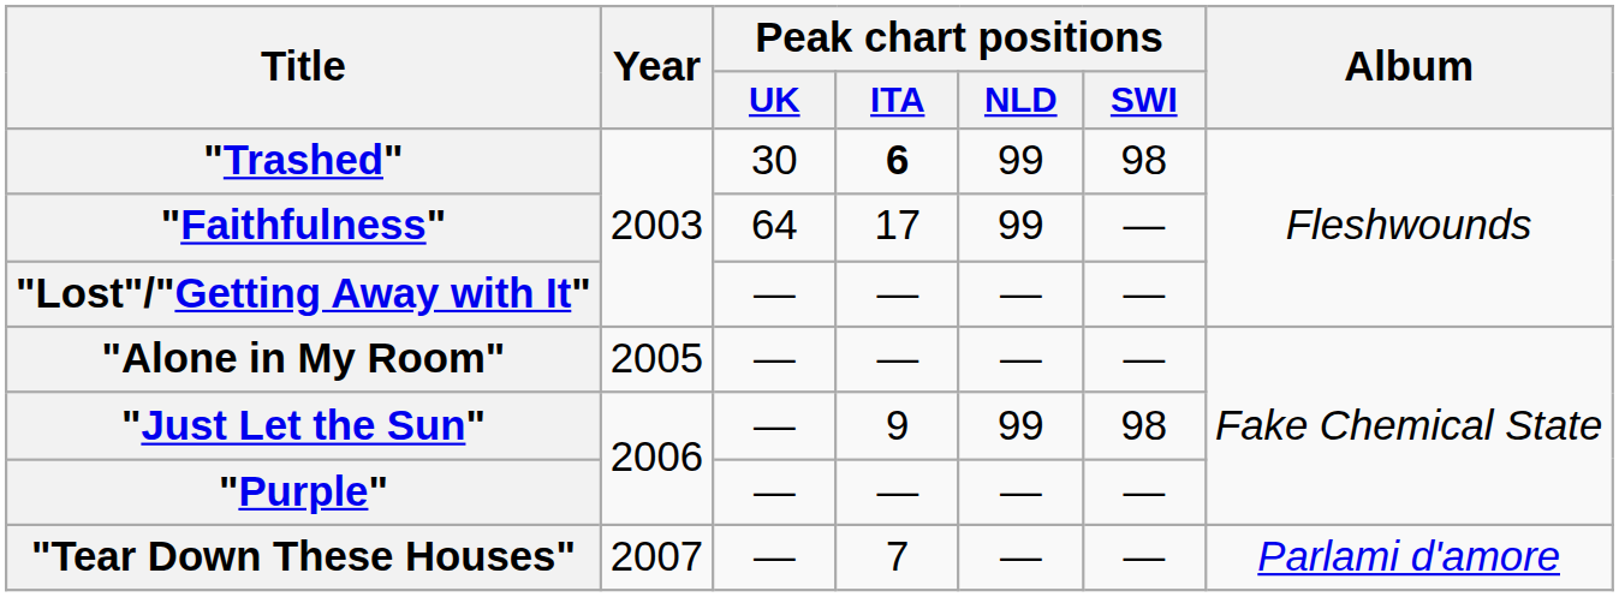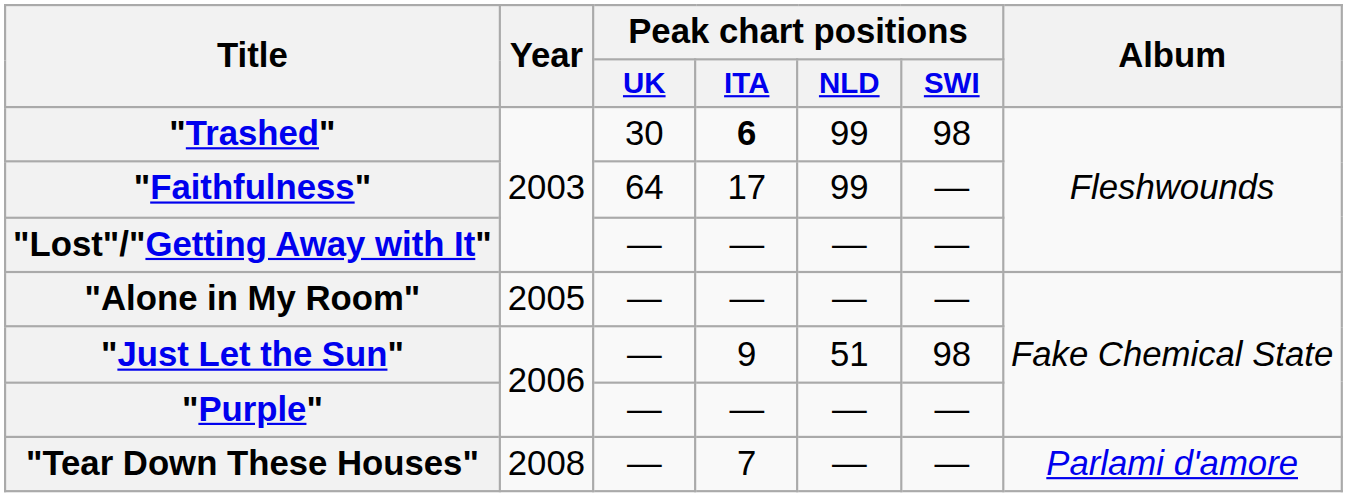 <table class="wikitable plainrowheaders" style="text-align:center">
 <tr>
 <th rowspan="2">Title</th>
 <th rowspan="2">Year</th>
 <th colspan="4">Peak chart positions</th>
 <th rowspan="2">Album</th>
 </tr>
 <tr>
 <th style="width:3em; font-size:85%"><a href='#'>UK</a><br></th>
 <th style="width:3em; font-size:85%"><a href='#'>ITA</a><br></th>
 <th style="width:3em; font-size:85%"><a href='#'>NLD</a><br></th>
 <th style="width:3em; font-size:85%"><a href='#'>SWI</a><br></th>
 </tr>
 <tr>
 <th scope="row">"<a href='#'>Trashed</a>"</th>
 <td rowspan="3">2003</td>
 <td>30</td>
 <td><strong>6</strong></td>
 <td>99</td>
 <td>98</td>
 <td rowspan="3"><em>Fleshwounds</em></td>
 </tr>
 <tr>
 <th scope="row">"<a href='#'>Faithfulness</a>"</th>
 <td>64</td>
 <td>17</td>
 <td>99</td>
 <td>—</td>
 </tr>
 <tr>
 <th scope="row">"Lost"/"<a href='#'>Getting Away with It</a>"</th>
 <td>—</td>
 <td>—</td>
 <td>—</td>
 <td>—</td>
 </tr>
 <tr>
 <th scope="row">"Alone in My Room"</th>
 <td>2005</td>
 <td>—</td>
 <td>—</td>
 <td>—</td>
 <td>—</td>
 <td rowspan="3"><em>Fake Chemical State</em></td>
 </tr>
 <tr>
 <th scope="row">"<a href='#'>Just Let the Sun</a>"</th>
 <td rowspan="2">2006</td>
 <td>—</td>
 <td>9</td>
-<td>99</td>
+<td>51</td>
 <td>98</td>
 </tr>
 <tr>
 <th scope="row">"<a href='#'>Purple</a>"</th>
 <td>—</td>
 <td>—</td>
 <td>—</td>
 <td>—</td>
 </tr>
 <tr>
 <th scope="row">"Tear Down These Houses"</th>
-<td>2007</td>
+<td>2008</td>
 <td>—</td>
 <td>7</td>
 <td>—</td>
 <td>—</td>
 <td><em><a href='#'>Parlami d'amore</a></em></td>
 </tr>
 </table>
